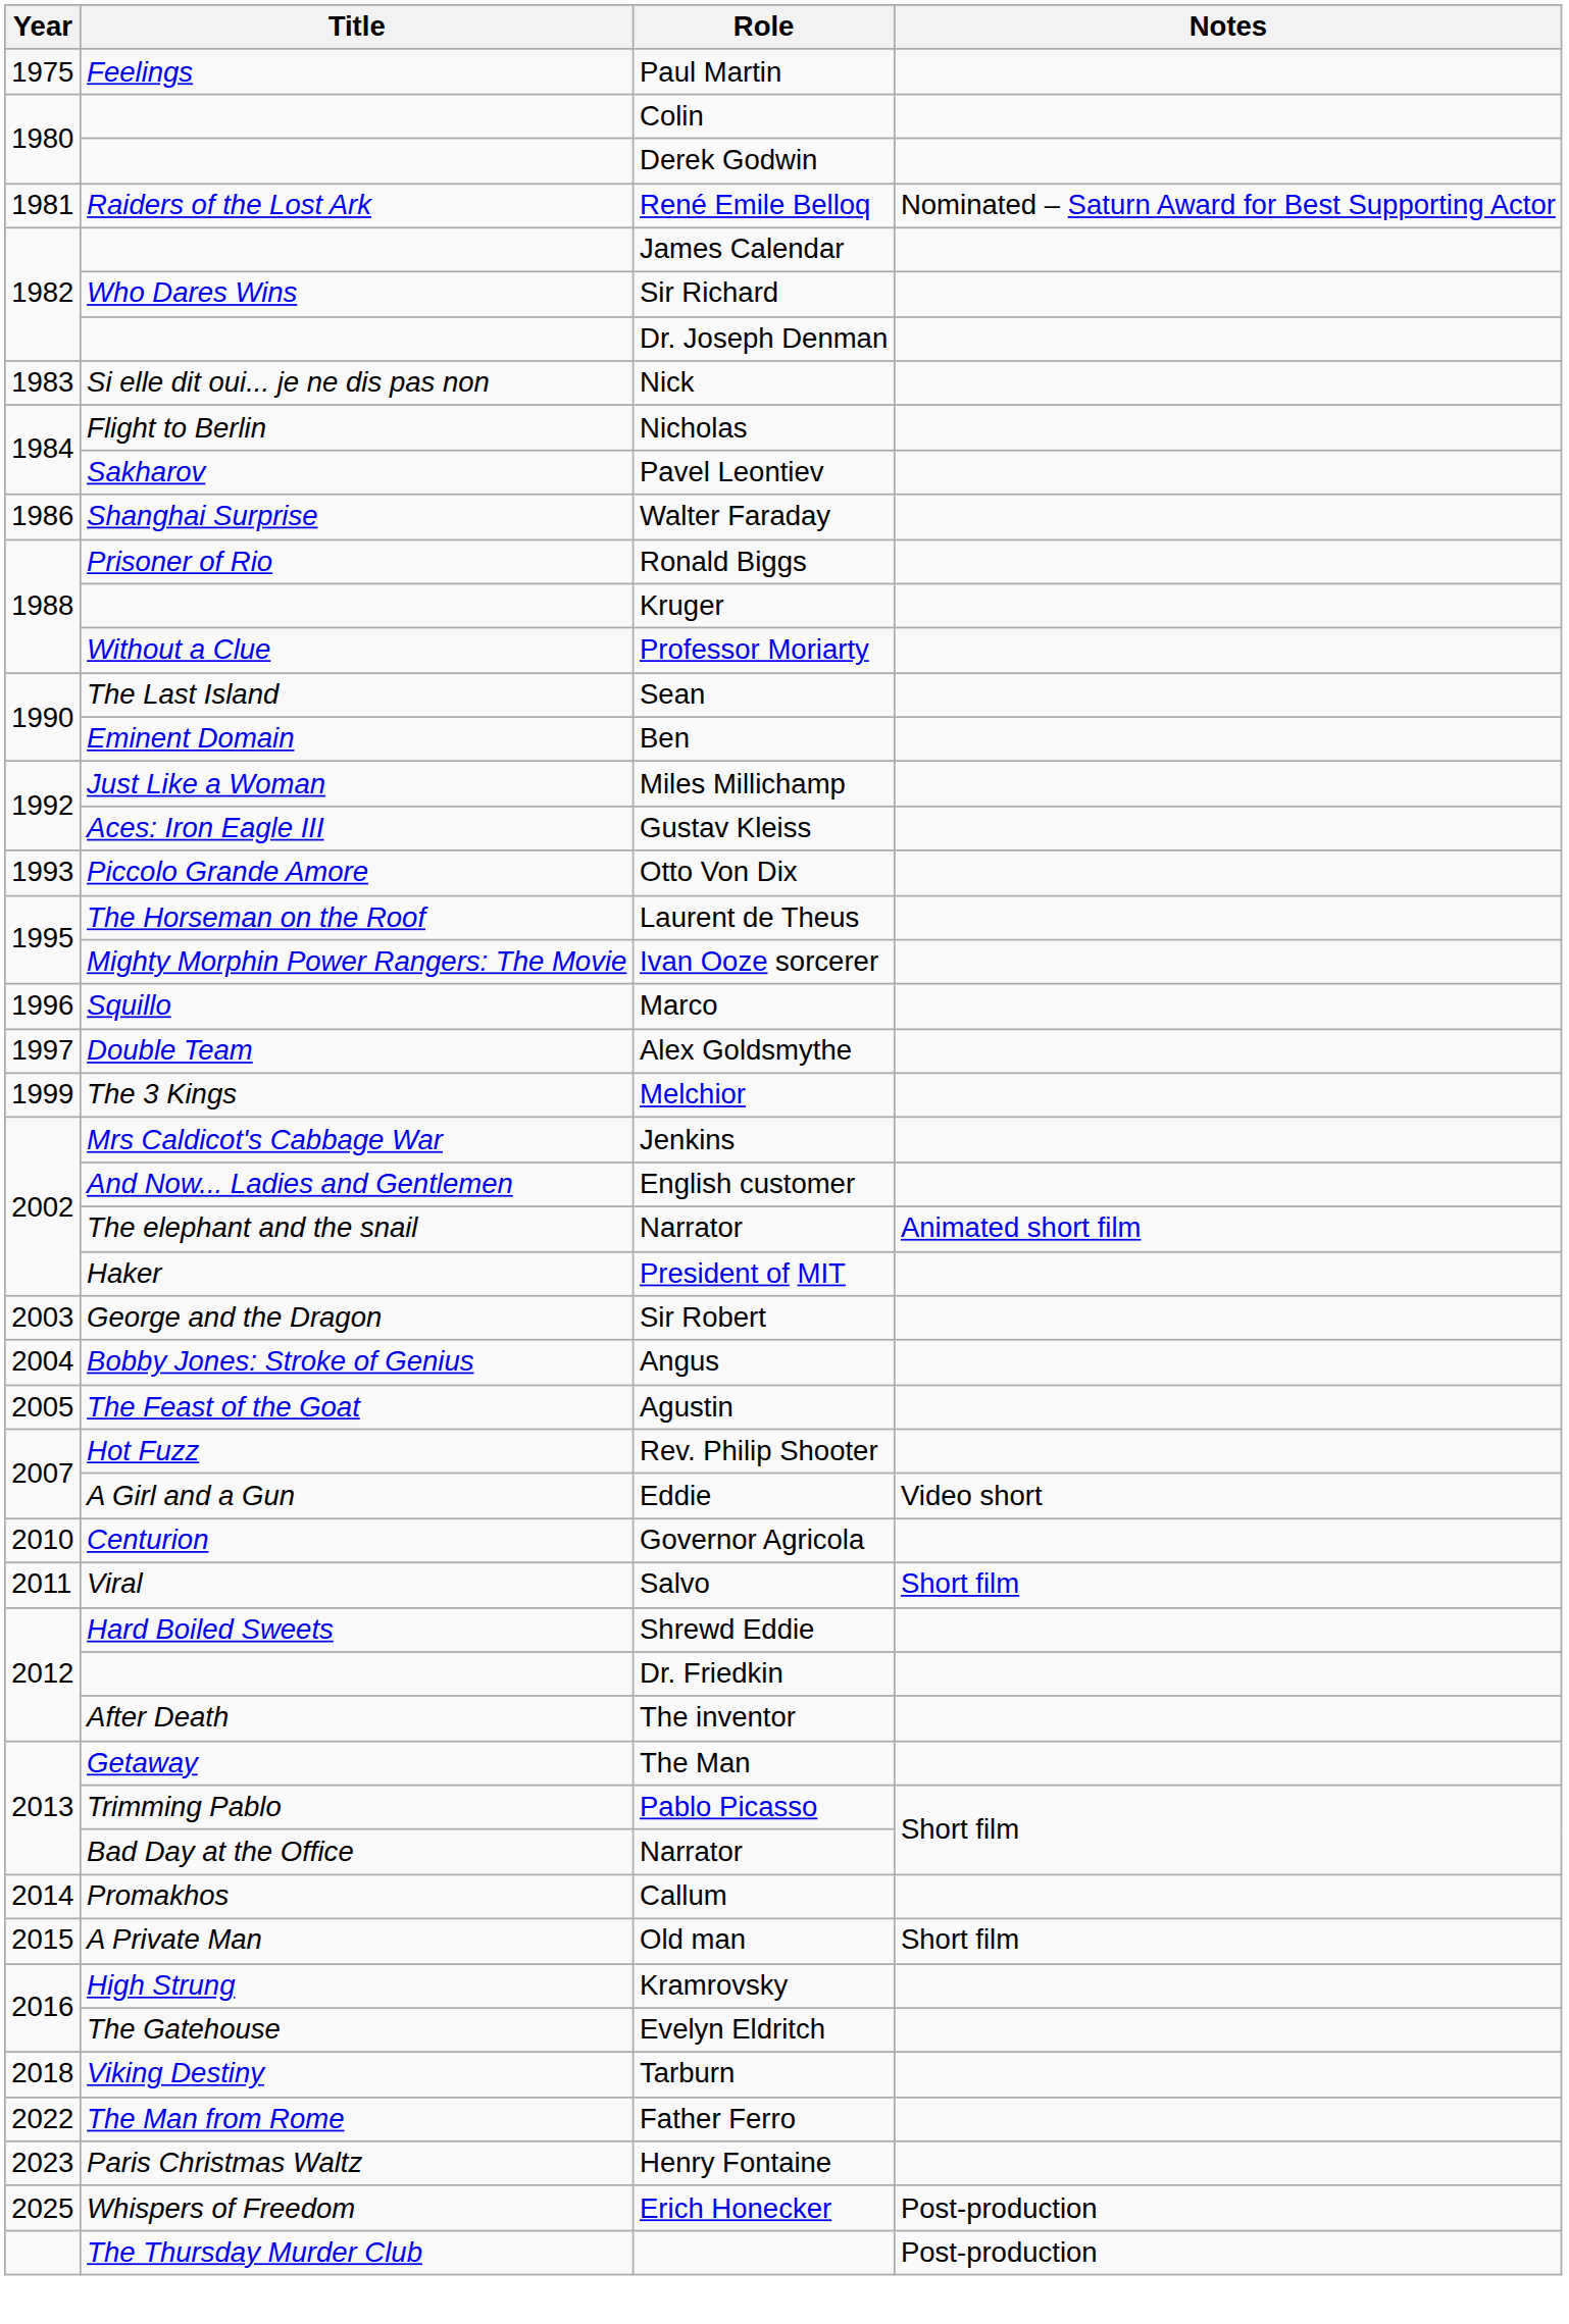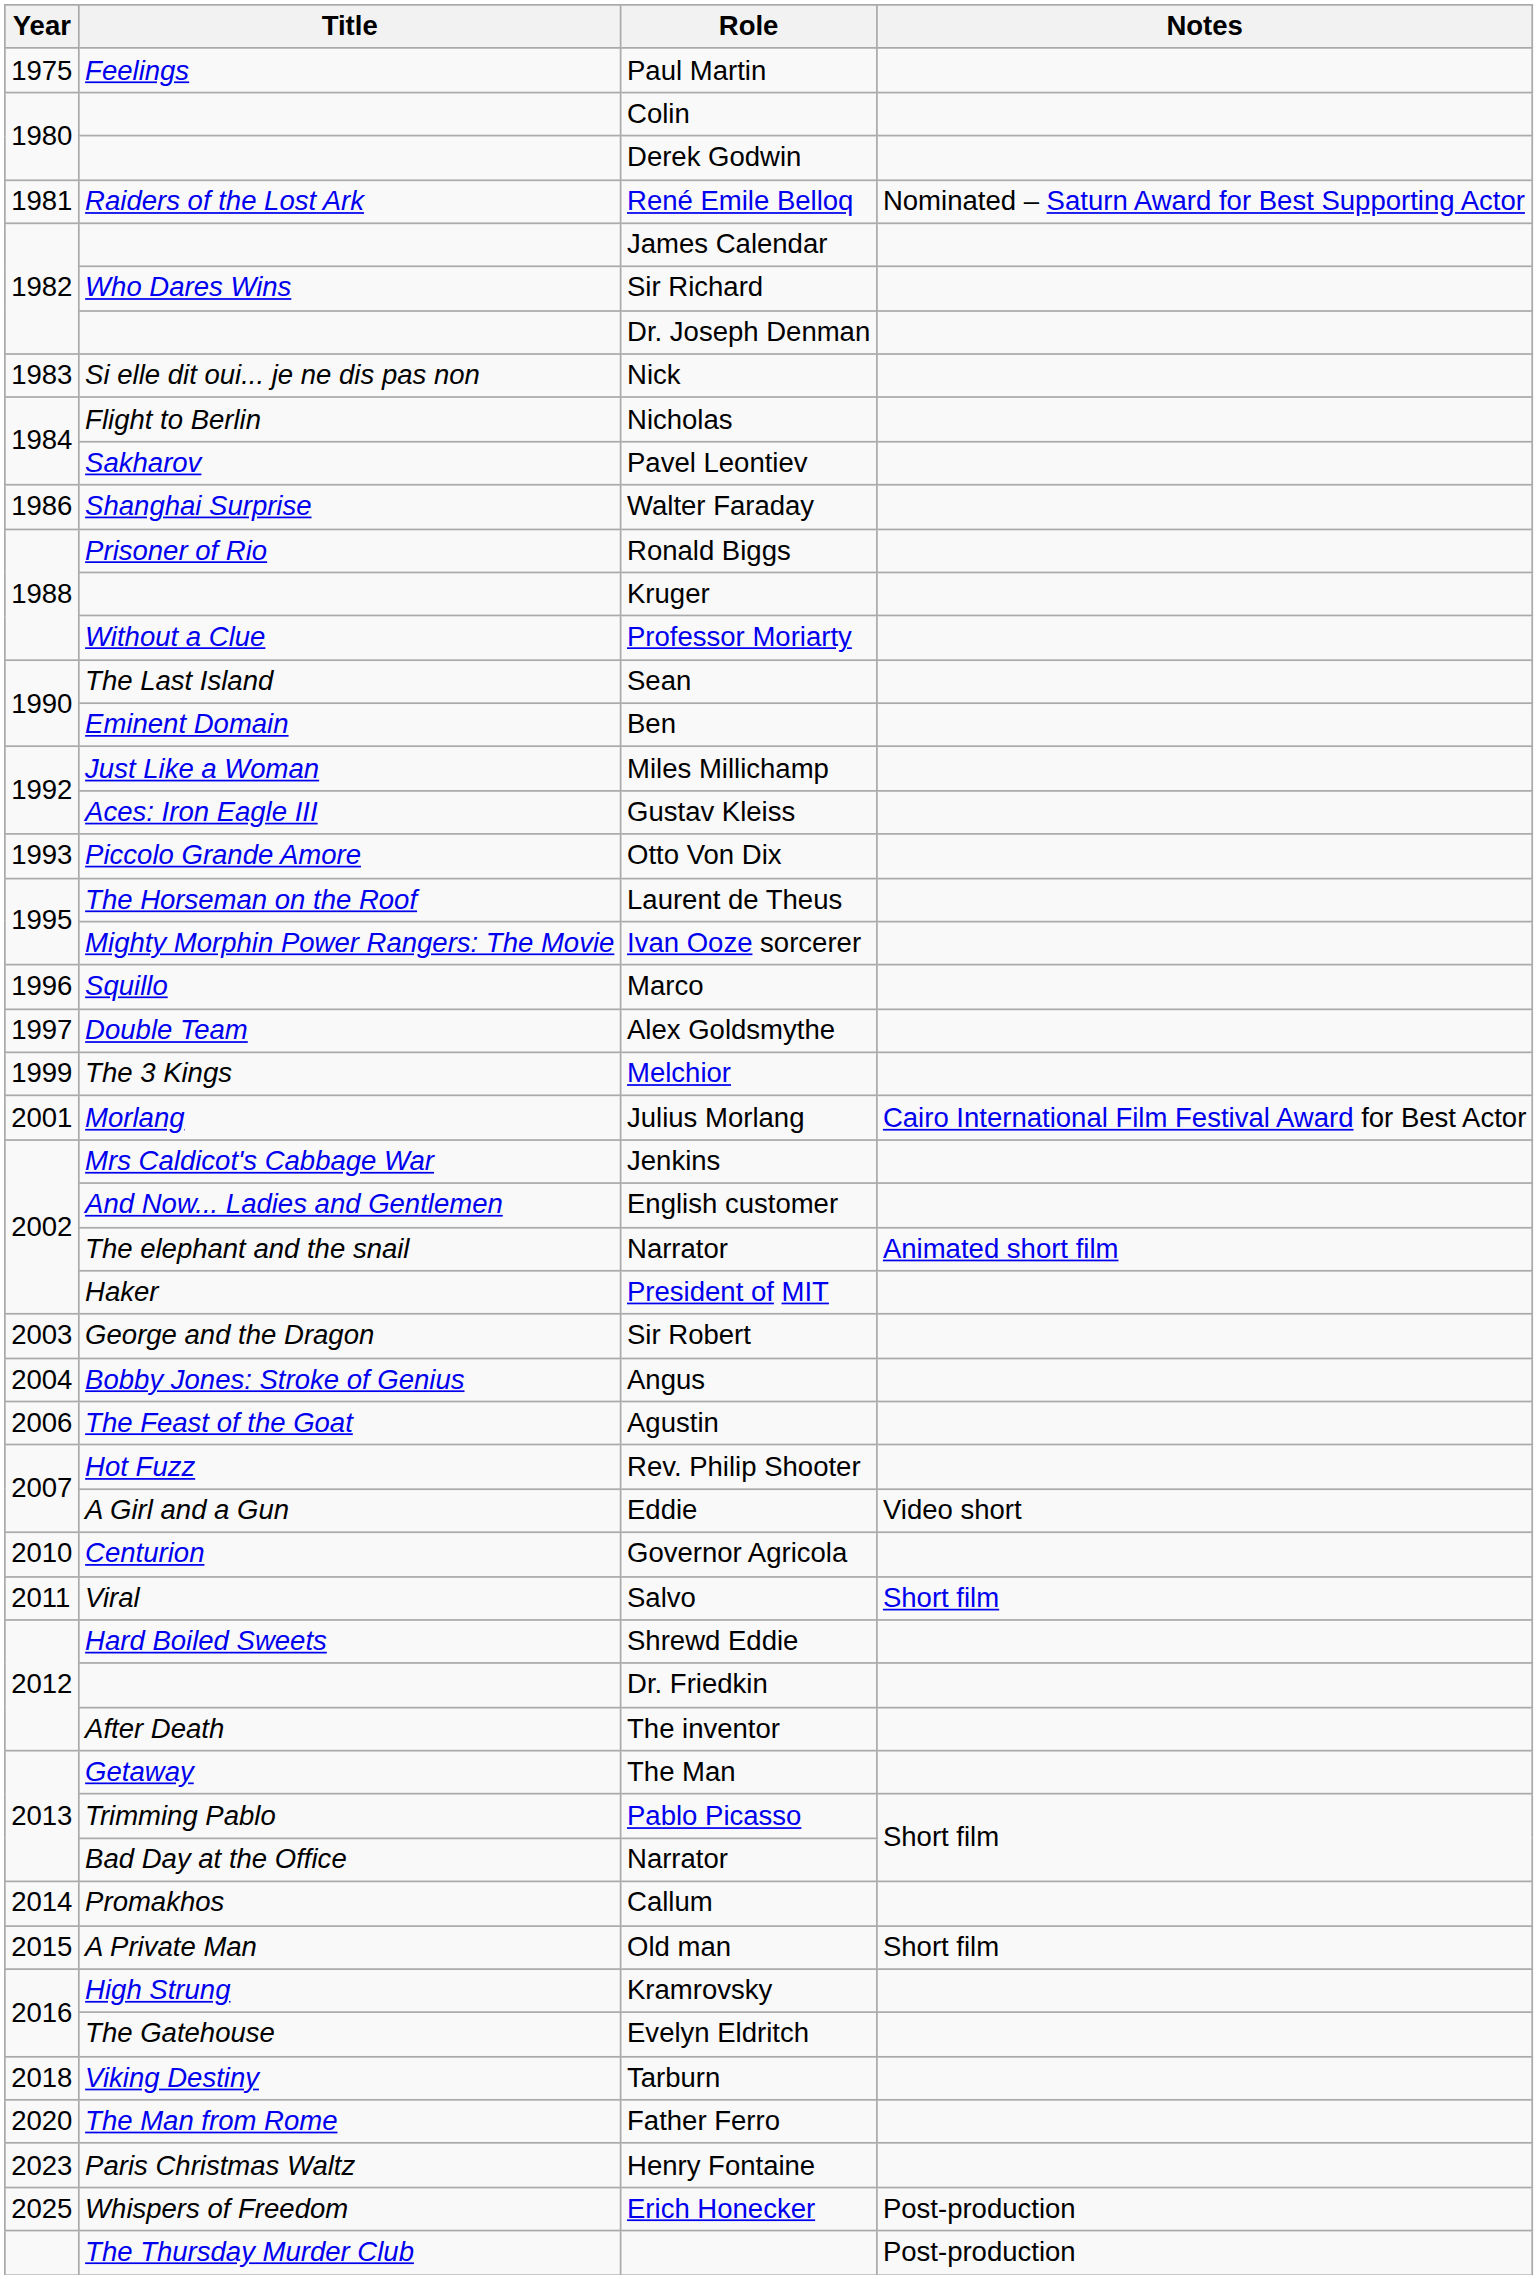 <table class="wikitable sortable">
 <tr>
 <th>Year</th>
 <th>Title</th>
 <th>Role</th>
 <th>Notes</th>
 </tr>
 <tr>
 <td>1975</td>
 <td><em><a href='#'>Feelings</a></em></td>
 <td>Paul Martin</td>
 <td></td>
 </tr>
 <tr>
 <td rowspan="2">1980</td>
 <td><em></em></td>
 <td>Colin</td>
 <td></td>
 </tr>
 <tr>
 <td><em></em></td>
 <td>Derek Godwin</td>
 <td></td>
 </tr>
 <tr>
 <td>1981</td>
 <td><em><a href='#'>Raiders of the Lost Ark</a></em></td>
 <td><a href='#'>René Emile Belloq</a></td>
 <td>Nominated – <a href='#'>Saturn Award for Best Supporting Actor</a></td>
 </tr>
 <tr>
 <td rowspan="3">1982</td>
 <td><em></em></td>
 <td>James Calendar</td>
 <td></td>
 </tr>
 <tr>
 <td><em><a href='#'>Who Dares Wins</a></em></td>
 <td>Sir Richard</td>
 <td></td>
 </tr>
 <tr>
 <td><em></em></td>
 <td>Dr. Joseph Denman</td>
 <td></td>
 </tr>
 <tr>
 <td>1983</td>
 <td><em>Si elle dit oui... je ne dis pas non</em></td>
 <td>Nick</td>
 <td></td>
 </tr>
 <tr>
 <td rowspan="2">1984</td>
 <td><em>Flight to Berlin</em></td>
 <td>Nicholas</td>
 <td></td>
 </tr>
 <tr>
 <td><em><a href='#'>Sakharov</a></em></td>
 <td>Pavel Leontiev</td>
 <td></td>
 </tr>
 <tr>
 <td>1986</td>
 <td><em><a href='#'>Shanghai Surprise</a></em></td>
 <td>Walter Faraday</td>
 <td></td>
 </tr>
 <tr>
 <td rowspan="3">1988</td>
 <td><em><a href='#'>Prisoner of Rio</a></em></td>
 <td>Ronald Biggs</td>
 <td></td>
 </tr>
 <tr>
 <td><em></em></td>
 <td>Kruger</td>
 <td></td>
 </tr>
 <tr>
 <td><em><a href='#'>Without a Clue</a></em></td>
 <td><a href='#'>Professor Moriarty</a></td>
 <td></td>
 </tr>
 <tr>
 <td rowspan="2">1990</td>
 <td><em>The Last Island</em></td>
 <td>Sean</td>
 <td></td>
 </tr>
 <tr>
 <td><em><a href='#'>Eminent Domain</a></em></td>
 <td>Ben</td>
 <td></td>
 </tr>
 <tr>
 <td rowspan="2">1992</td>
 <td><em><a href='#'>Just Like a Woman</a></em></td>
 <td>Miles Millichamp</td>
 <td></td>
 </tr>
 <tr>
 <td><em><a href='#'>Aces: Iron Eagle III</a></em></td>
 <td>Gustav Kleiss</td>
 <td></td>
 </tr>
 <tr>
 <td>1993</td>
 <td><em><a href='#'>Piccolo Grande Amore</a></em></td>
 <td>Otto Von Dix</td>
 <td></td>
 </tr>
 <tr>
 <td rowspan="2">1995</td>
 <td><em><a href='#'>The Horseman on the Roof</a></em></td>
 <td>Laurent de Theus</td>
 <td></td>
 </tr>
 <tr>
 <td><em><a href='#'>Mighty Morphin Power Rangers: The Movie</a></em></td>
 <td><a href='#'>Ivan Ooze</a> sorcerer</td>
 <td></td>
 </tr>
 <tr>
 <td>1996</td>
 <td><em><a href='#'>Squillo</a></em></td>
 <td>Marco</td>
 <td></td>
 </tr>
 <tr>
 <td>1997</td>
 <td><em><a href='#'>Double Team</a></em></td>
 <td>Alex Goldsmythe</td>
 <td></td>
 </tr>
 <tr>
 <td>1999</td>
 <td><em>The 3 Kings</em></td>
 <td><a href='#'>Melchior</a></td>
 <td></td>
 </tr>
 <tr>
+<td>2001</td>
+<td><em><a href='#'>Morlang</a></em></td>
+<td>Julius Morlang</td>
+<td><a href='#'>Cairo International Film Festival Award</a> for Best Actor</td>
+</tr>
+<tr>
 <td rowspan="4">2002</td>
 <td><em><a href='#'>Mrs Caldicot's Cabbage War</a></em></td>
 <td>Jenkins</td>
 <td></td>
 </tr>
 <tr>
 <td><em><a href='#'>And Now... Ladies and Gentlemen</a></em></td>
 <td>English customer</td>
 <td></td>
 </tr>
 <tr>
 <td><em>The elephant and the snail</em></td>
 <td>Narrator</td>
 <td><a href='#'>Animated short film</a></td>
 </tr>
 <tr>
 <td><em>Haker</em></td>
 <td><a href='#'>President of</a> <a href='#'>MIT</a></td>
 <td></td>
 </tr>
 <tr>
 <td>2003</td>
 <td><em>George and the Dragon</em></td>
 <td>Sir Robert</td>
 <td></td>
 </tr>
 <tr>
 <td>2004</td>
 <td><em><a href='#'>Bobby Jones: Stroke of Genius</a></em></td>
 <td>Angus</td>
 <td></td>
 </tr>
 <tr>
-<td>2005</td>
+<td>2006</td>
 <td><em><a href='#'>The Feast of the Goat</a></em></td>
 <td>Agustin</td>
 <td></td>
 </tr>
 <tr>
 <td rowspan="2">2007</td>
 <td><em><a href='#'>Hot Fuzz</a></em></td>
 <td>Rev. Philip Shooter</td>
 <td></td>
 </tr>
 <tr>
 <td><em>A Girl and a Gun</em></td>
 <td>Eddie</td>
 <td>Video short</td>
 </tr>
 <tr>
 <td>2010</td>
 <td><em><a href='#'>Centurion</a></em></td>
 <td>Governor Agricola</td>
 <td></td>
 </tr>
 <tr>
 <td>2011</td>
 <td><em>Viral</em></td>
 <td>Salvo</td>
 <td><a href='#'>Short film</a></td>
 </tr>
 <tr>
 <td rowspan="3">2012</td>
 <td><em><a href='#'>Hard Boiled Sweets</a></em></td>
 <td>Shrewd Eddie</td>
 <td></td>
 </tr>
 <tr>
 <td><em></em></td>
 <td>Dr. Friedkin</td>
 <td></td>
 </tr>
 <tr>
 <td><em>After Death</em></td>
 <td>The inventor</td>
 <td></td>
 </tr>
 <tr>
 <td rowspan="3">2013</td>
 <td><em><a href='#'>Getaway</a></em></td>
 <td>The Man</td>
 <td></td>
 </tr>
 <tr>
 <td><em>Trimming Pablo</em></td>
 <td><a href='#'>Pablo Picasso</a></td>
 <td rowspan="2">Short film</td>
 </tr>
 <tr>
 <td><em>Bad Day at the Office</em></td>
 <td>Narrator</td>
 </tr>
 <tr>
 <td>2014</td>
 <td><em>Promakhos</em></td>
 <td>Callum</td>
 <td></td>
 </tr>
 <tr>
 <td>2015</td>
 <td><em>A Private Man</em></td>
 <td>Old man</td>
 <td>Short film</td>
 </tr>
 <tr>
 <td rowspan="2">2016</td>
 <td><em><a href='#'>High Strung</a></em></td>
 <td>Kramrovsky</td>
 <td></td>
 </tr>
 <tr>
 <td><em>The Gatehouse</em></td>
 <td>Evelyn Eldritch</td>
 <td></td>
 </tr>
 <tr>
 <td>2018</td>
 <td><em><a href='#'>Viking Destiny</a></em></td>
 <td>Tarburn</td>
 <td></td>
 </tr>
 <tr>
-<td>2022</td>
+<td>2020</td>
 <td><em><a href='#'>The Man from Rome</a></em></td>
 <td>Father Ferro</td>
 <td></td>
 </tr>
 <tr>
 <td>2023</td>
 <td><em>Paris Christmas Waltz</em></td>
 <td>Henry Fontaine</td>
 <td></td>
 </tr>
 <tr>
 <td>2025</td>
 <td><em>Whispers of Freedom</em></td>
 <td><a href='#'>Erich Honecker</a></td>
 <td>Post-production</td>
 </tr>
 <tr>
 <td></td>
 <td><em><a href='#'>The Thursday Murder Club</a></em></td>
 <td></td>
 <td>Post-production</td>
 </tr>
 </table>
